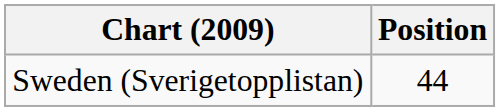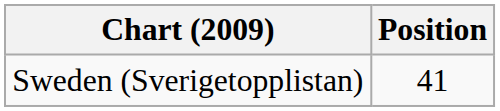 <table class="wikitable">
 <tr>
 <th>Chart (2009)</th>
 <th>Position</th>
 </tr>
 <tr>
 <td>Sweden (Sverigetopplistan)</td>
-<td align="center">44</td>
+<td align="center">41</td>
 </tr>
 </table>
